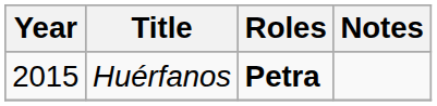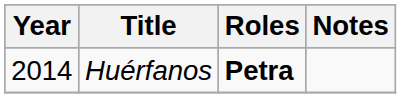 <table class="wikitable sortable">
 <tr>
 <th>Year</th>
 <th>Title</th>
 <th>Roles</th>
 <th>Notes</th>
 </tr>
 <tr>
-<td>2015</td>
+<td>2014</td>
 <td><em>Huérfanos</em></td>
 <td><strong>Petra</strong></td>
 <td></td>
 </tr>
 <tr>
 </tr>
 </table>
